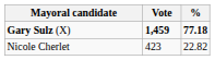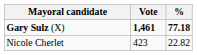 <table class="wikitable">
 <tr>
 <th width="200px">Mayoral candidate</th>
 <th width="50px">Vote</th>
 <th width="30px">%</th>
 </tr>
 <tr>
 <td><strong>Gary Sulz</strong> (X) </td>
-<td><strong>1,459</strong></td>
+<td><strong>1,461</strong></td>
 <td><strong>77.18</strong></td>
 </tr>
 <tr>
 <td>Nicole Cherlet</td>
 <td>423</td>
 <td>22.82</td>
 </tr>
 </table>
